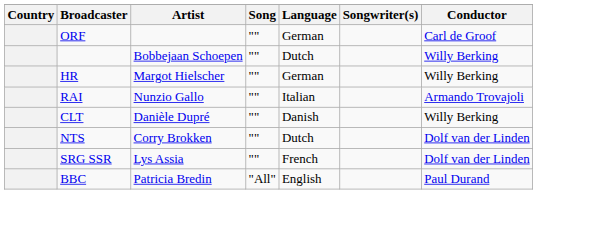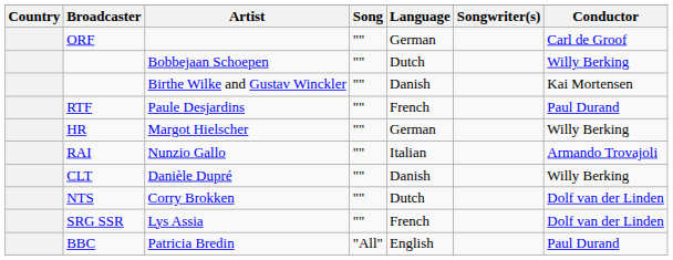 <table class="wikitable plainrowheaders sticky-header">
 <tr>
 </tr>
 <tr>
 <th scope="col">Country</th>
 <th scope="col">Broadcaster</th>
 <th scope="col">Artist</th>
 <th scope="col">Song</th>
 <th scope="col">Language</th>
 <th scope="col">Songwriter(s)</th>
 <th scope="col">Conductor</th>
 </tr>
 <tr>
 <th scope="row"></th>
 <td><a href='#'>ORF</a></td>
 <td></td>
 <td>""</td>
 <td>German</td>
 <td></td>
 <td><a href='#'>Carl de Groof</a></td>
 </tr>
 <tr>
 <th scope="row"></th>
 <td></td>
 <td><a href='#'>Bobbejaan Schoepen</a></td>
 <td>""</td>
 <td>Dutch</td>
 <td></td>
 <td><a href='#'>Willy Berking</a></td>
+</tr>
+<tr>
+<th scope="row"></th>
+<td></td>
+<td><a href='#'>Birthe Wilke</a> and <a href='#'>Gustav Winckler</a></td>
+<td>""</td>
+<td>Danish</td>
+<td></td>
+<td>Kai Mortensen</td>
+</tr>
+<tr>
+<th scope="row"></th>
+<td><a href='#'>RTF</a></td>
+<td><a href='#'>Paule Desjardins</a></td>
+<td>""</td>
+<td>French</td>
+<td></td>
+<td><a href='#'>Paul Durand</a></td>
 </tr>
 <tr>
 <th scope="row"></th>
 <td><a href='#'>HR</a></td>
 <td><a href='#'>Margot Hielscher</a></td>
 <td>""</td>
 <td>German</td>
 <td></td>
 <td>Willy Berking</td>
 </tr>
 <tr>
 <th scope="row"></th>
 <td><a href='#'>RAI</a></td>
 <td><a href='#'>Nunzio Gallo</a></td>
 <td>""</td>
 <td>Italian</td>
 <td></td>
 <td><a href='#'>Armando Trovajoli</a></td>
 </tr>
 <tr>
 <th scope="row"></th>
 <td><a href='#'>CLT</a></td>
 <td><a href='#'>Danièle Dupré</a></td>
 <td>""</td>
 <td>Danish</td>
 <td></td>
 <td>Willy Berking</td>
 </tr>
 <tr>
 <th scope="row"></th>
 <td><a href='#'>NTS</a></td>
 <td><a href='#'>Corry Brokken</a></td>
 <td>""</td>
 <td>Dutch</td>
 <td></td>
 <td><a href='#'>Dolf van der Linden</a></td>
 </tr>
 <tr>
 <th scope="row"></th>
 <td><a href='#'>SRG SSR</a></td>
 <td><a href='#'>Lys Assia</a></td>
 <td>""</td>
 <td>French</td>
 <td></td>
 <td><a href='#'>Dolf van der Linden</a></td>
 </tr>
 <tr>
 <th scope="row"></th>
 <td><a href='#'>BBC</a></td>
 <td><a href='#'>Patricia Bredin</a></td>
 <td>"All"</td>
 <td>English</td>
 <td></td>
 <td><a href='#'>Paul Durand</a></td>
 </tr>
 </table>
